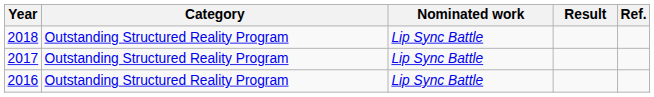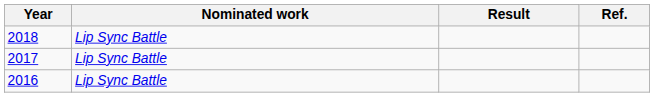 <table class="wikitable" style="width:85%;">
 <tr>
 <th ! style="width:4%;">Year</th>
-<th style="width:55%;">Category</th>
 <th style="width:26%;">Nominated work</th>
 <th style="width:10%;">Result</th>
 <th width=5%>Ref.</th>
 </tr>
 <tr>
 <td><a href='#'>2018</a></td>
-<td><a href='#'>Outstanding Structured Reality Program</a></td>
 <td><em><a href='#'>Lip Sync Battle</a></em></td>
 <td></td>
 <td align="center"></td>
 </tr>
 <tr>
 <td><a href='#'>2017</a></td>
-<td><a href='#'>Outstanding Structured Reality Program</a></td>
 <td><em><a href='#'>Lip Sync Battle</a></em></td>
 <td></td>
 <td></td>
 </tr>
 <tr>
 <td><a href='#'>2016</a></td>
-<td><a href='#'>Outstanding Structured Reality Program</a></td>
 <td><em><a href='#'>Lip Sync Battle</a></em></td>
 <td></td>
 <td></td>
 </tr>
 </table>
